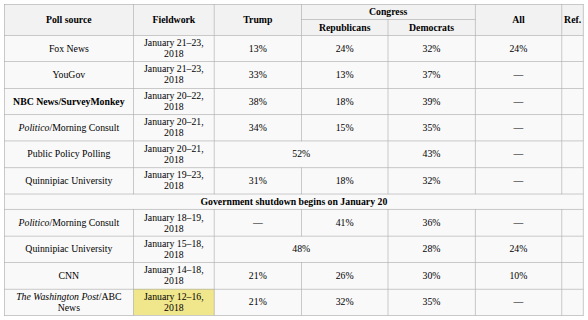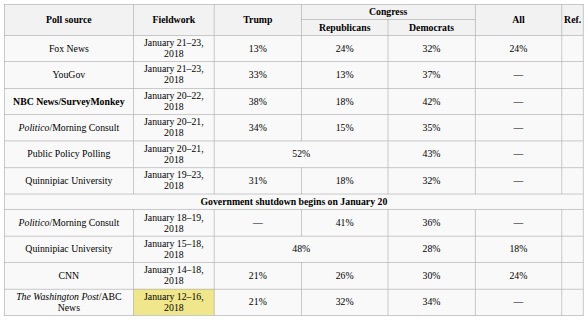 <table class="wikitable" style="text-align:center; width:60%;">
 <tr>
 <th rowspan="2">Poll source</th>
 <th rowspan="2">Fieldwork</th>
 <th rowspan="2" style="width:15%;">Trump</th>
 <th colspan="2">Congress</th>
 <th rowspan="2" style="width:15%;">All</th>
 <th rowspan="2">Ref.</th>
 </tr>
 <tr>
 <th style="width:15%;">Republicans</th>
 <th style="width:15%;">Democrats</th>
 </tr>
 <tr>
 <td>Fox News</td>
 <td>January 21–23, 2018</td>
 <td>13%</td>
 <td>24%</td>
 <td>32%</td>
 <td>24%</td>
 <td></td>
 </tr>
 <tr>
 <td>YouGov</td>
 <td>January 21–23, 2018</td>
 <td>33%</td>
 <td>13%</td>
 <td>37%</td>
 <td>—</td>
 <td></td>
 </tr>
 <tr>
 <td><strong>NBC News/SurveyMonkey</strong></td>
 <td>January 20–22, 2018</td>
 <td>38%</td>
 <td>18%</td>
-<td>39%</td>
+<td>42%</td>
 <td>—</td>
 <td></td>
 </tr>
 <tr>
 <td><em>Politico</em>/Morning Consult</td>
 <td>January 20–21, 2018</td>
 <td>34%</td>
 <td>15%</td>
 <td>35%</td>
 <td>—</td>
 <td></td>
 </tr>
 <tr>
 <td>Public Policy Polling</td>
 <td>January 20–21, 2018</td>
 <td colspan="2">52%</td>
 <td>43%</td>
 <td>—</td>
 <td></td>
 </tr>
 <tr>
 <td>Quinnipiac University</td>
 <td>January 19–23, 2018</td>
 <td>31%</td>
 <td>18%</td>
 <td>32%</td>
 <td>—</td>
 <td></td>
 </tr>
 <tr>
 <td colspan="7"><strong>Government shutdown begins on January 20</strong></td>
 </tr>
 <tr>
 <td><em>Politico</em>/Morning Consult</td>
 <td>January 18–19, 2018</td>
 <td>—</td>
 <td>41%</td>
 <td>36%</td>
 <td>—</td>
 <td></td>
 </tr>
 <tr>
 <td>Quinnipiac University</td>
 <td>January 15–18, 2018</td>
 <td colspan="2">48%</td>
 <td>28%</td>
-<td>24%</td>
+<td>18%</td>
 <td></td>
 </tr>
 <tr>
 <td>CNN</td>
 <td>January 14–18, 2018</td>
 <td>21%</td>
 <td>26%</td>
 <td>30%</td>
-<td>10%</td>
+<td>24%</td>
 <td></td>
 </tr>
 <tr>
 <td><em>The Washington Post</em>/ABC News</td>
 <td style="background: khaki;">January 12–16, 2018</td>
 <td>21%</td>
 <td>32%</td>
-<td>35%</td>
+<td>34%</td>
 <td>—</td>
 <td></td>
 </tr>
 </table>
